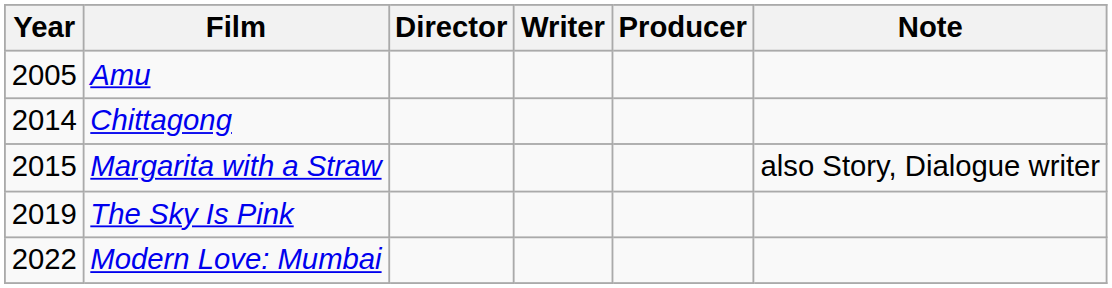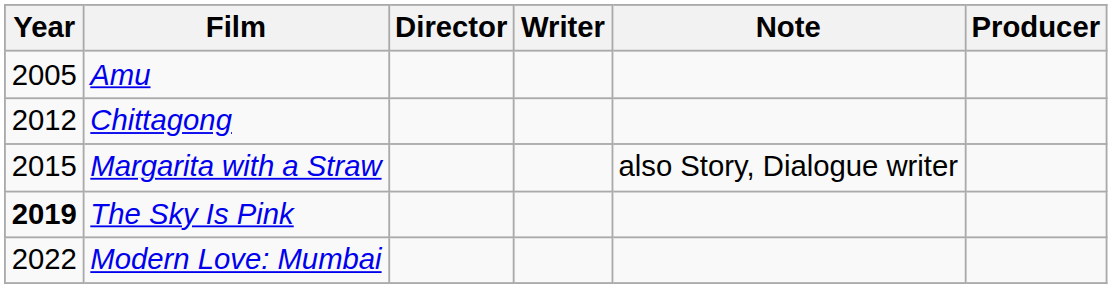 <table class="wikitable sortable">
 <tr>
 <th>Year</th>
 <th>Film</th>
 <th>Director</th>
 <th>Writer</th>
+<th>Note</th>
 <th>Producer</th>
-<th>Note</th>
 </tr>
 <tr>
 <td>2005</td>
 <td><em><a href='#'>Amu</a></em></td>
 <td></td>
 <td></td>
 <td></td>
 <td></td>
 </tr>
 <tr>
-<td>2014</td>
+<td>2012</td>
 <td><em><a href='#'>Chittagong</a></em></td>
 <td></td>
 <td></td>
 <td></td>
 <td></td>
 </tr>
 <tr>
 <td>2015</td>
 <td><em><a href='#'>Margarita with a Straw</a></em></td>
 <td></td>
 <td></td>
+<td>also  Story, Dialogue writer </td>
 <td></td>
-<td>also  Story, Dialogue writer </td>
 </tr>
 <tr>
-<td>2019</td>
+<td><strong>2019</strong></td>
 <td><em><a href='#'>The Sky Is Pink</a></em></td>
 <td></td>
 <td></td>
 <td></td>
 <td></td>
 </tr>
 <tr>
 <td>2022</td>
 <td><em><a href='#'>Modern Love: Mumbai</a></em></td>
 <td></td>
 <td></td>
 <td></td>
 <td></td>
 </tr>
 </table>
